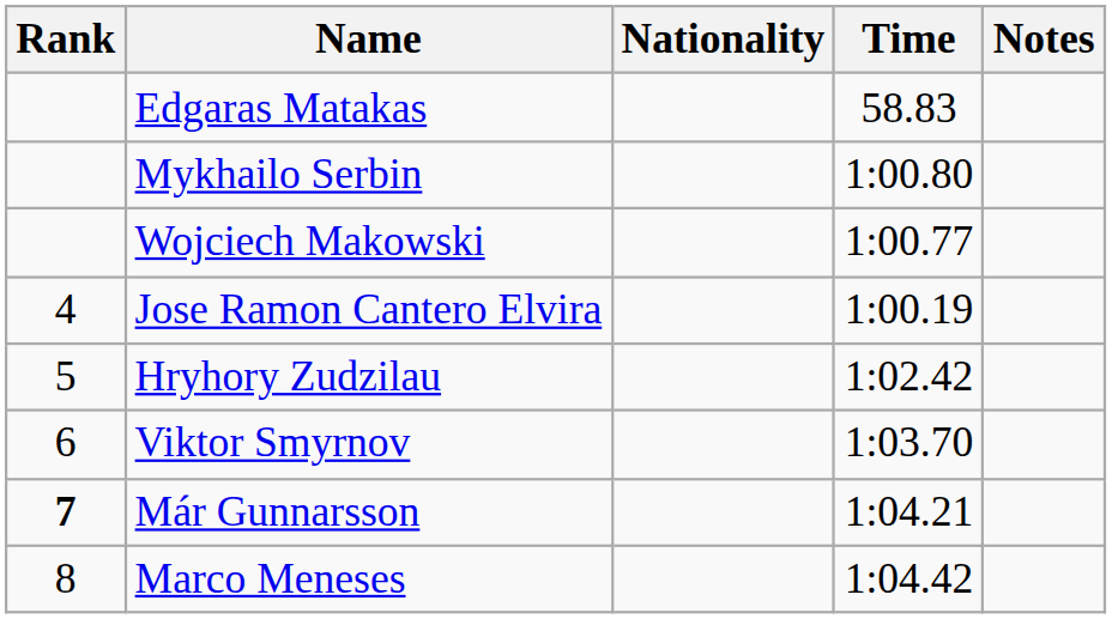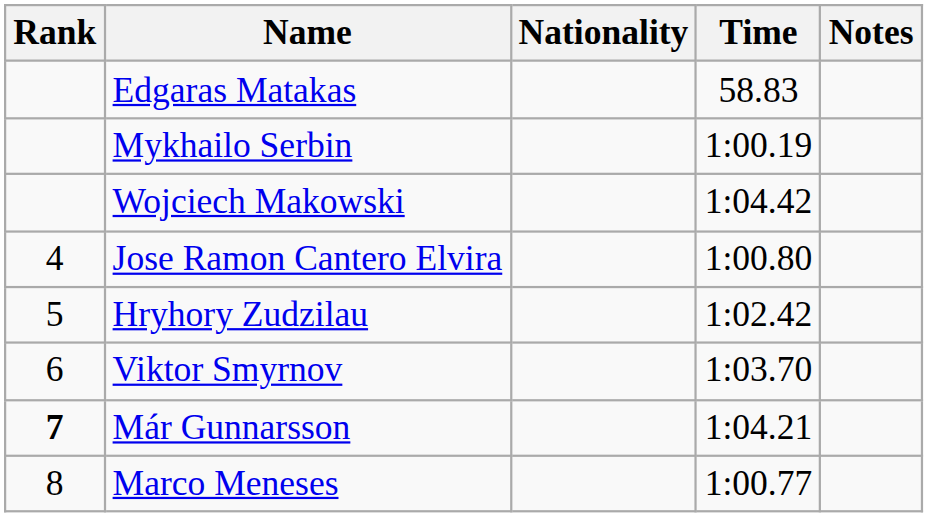 <table class="wikitable sortable" style="text-align:center">
 <tr>
 <th>Rank</th>
 <th>Name</th>
 <th>Nationality</th>
 <th>Time</th>
 <th>Notes</th>
 </tr>
 <tr>
 <td></td>
 <td align=left><a href='#'>Edgaras Matakas</a></td>
 <td align=left></td>
 <td>58.83</td>
 <td></td>
 </tr>
 <tr>
 <td></td>
 <td align=left><a href='#'>Mykhailo Serbin</a></td>
 <td align=left></td>
-<td>1:00.80</td>
+<td>1:00.19</td>
 <td></td>
 </tr>
 <tr>
 <td></td>
 <td align=left><a href='#'>Wojciech Makowski</a></td>
 <td align=left></td>
-<td>1:00.77</td>
+<td>1:04.42</td>
 <td></td>
 </tr>
 <tr>
 <td>4</td>
 <td align=left><a href='#'>Jose Ramon Cantero Elvira</a></td>
 <td align=left></td>
-<td>1:00.19</td>
+<td>1:00.80</td>
 <td></td>
 </tr>
 <tr>
 <td>5</td>
 <td align=left><a href='#'>Hryhory Zudzilau</a></td>
 <td align=left></td>
 <td>1:02.42</td>
 <td></td>
 </tr>
 <tr>
 <td>6</td>
 <td align=left><a href='#'>Viktor Smyrnov</a></td>
 <td align=left></td>
 <td>1:03.70</td>
 <td></td>
 </tr>
 <tr>
 <td><strong>7</strong></td>
 <td align=left><a href='#'>Már Gunnarsson</a></td>
 <td align=left></td>
 <td>1:04.21</td>
 <td></td>
 </tr>
 <tr>
 <td>8</td>
 <td align=left><a href='#'>Marco Meneses</a></td>
 <td align=left></td>
-<td>1:04.42</td>
+<td>1:00.77</td>
 <td></td>
 </tr>
 </table>
